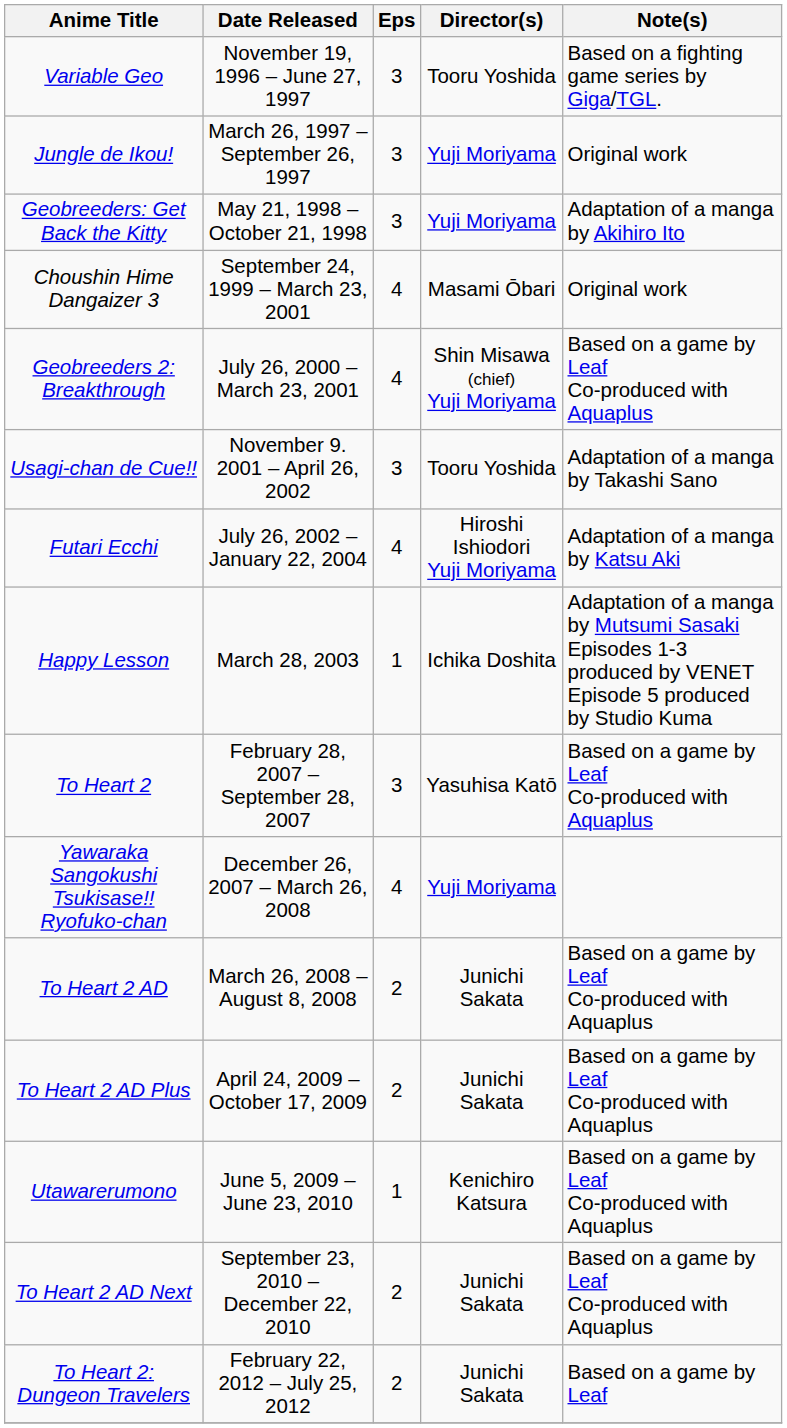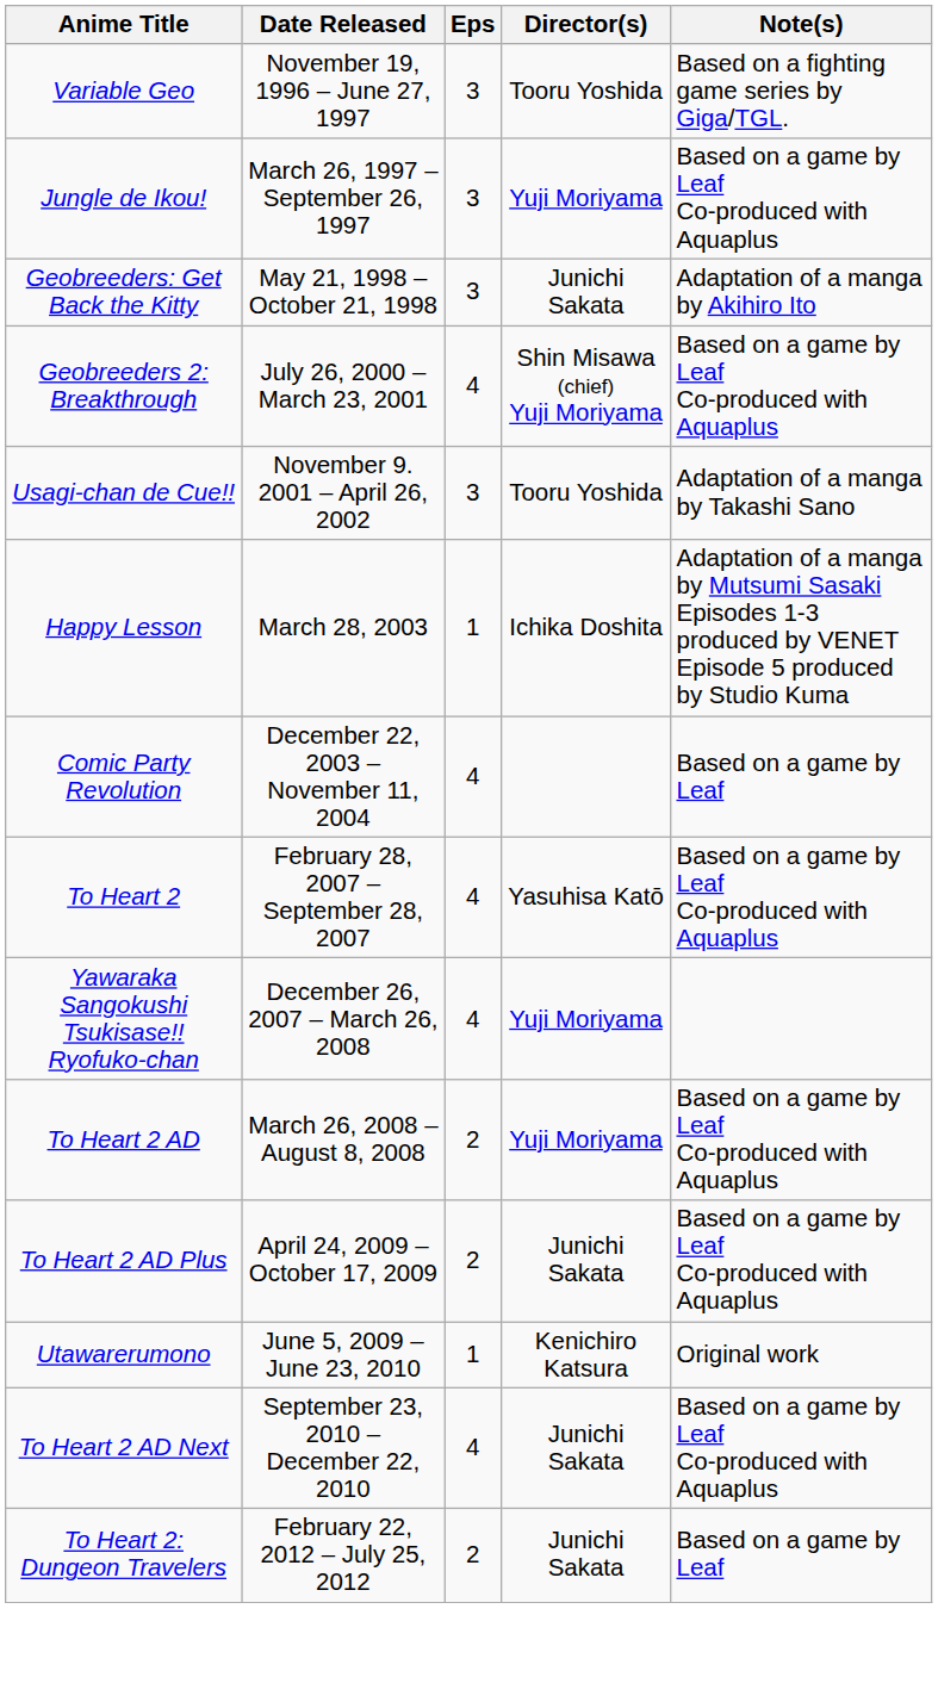 <table class="wikitable" style="text-align:center; margin=auto;">
 <tr>
 <th width=200>Anime Title</th>
 <th width=200>Date Released</th>
 <th width=30>Eps</th>
 <th width=140>Director(s)</th>
 <th width=300>Note(s)</th>
 </tr>
 <tr>
 <td><em><a href='#'>Variable Geo</a></em></td>
 <td>November 19, 1996 – June 27, 1997</td>
 <td>3</td>
 <td>Tooru Yoshida</td>
 <td style="text-align:left;">Based on a fighting game series by <a href='#'>Giga</a>/<a href='#'>TGL</a>.</td>
 </tr>
 <tr>
 <td><em><a href='#'>Jungle de Ikou!</a></em></td>
 <td>March 26, 1997 – September 26, 1997</td>
 <td>3</td>
 <td><a href='#'>Yuji Moriyama</a></td>
-<td style="text-align:left;">Original work</td>
+<td style="text-align:left;">Based on a game by <a href='#'>Leaf</a><br> Co-produced with Aquaplus</td>
 </tr>
 <tr>
 <td><em><a href='#'>Geobreeders: Get Back the Kitty</a></em></td>
 <td>May 21, 1998 – October 21, 1998</td>
 <td>3</td>
-<td><a href='#'>Yuji Moriyama</a></td>
+<td>Junichi Sakata</td>
 <td style="text-align:left;">Adaptation of a manga by <a href='#'>Akihiro Ito</a></td>
-</tr>
-<tr>
-<td><em>Choushin Hime Dangaizer 3</em></td>
-<td>September 24, 1999 – March 23, 2001</td>
-<td>4</td>
-<td>Masami Ōbari</td>
-<td style="text-align:left;">Original work</td>
 </tr>
 <tr>
 <td><em><a href='#'>Geobreeders 2: Breakthrough</a></em></td>
 <td>July 26, 2000 – March 23, 2001</td>
 <td>4</td>
 <td>Shin Misawa <small>(chief)</small><br><a href='#'>Yuji Moriyama</a></td>
 <td style="text-align:left;">Based on a game by <a href='#'>Leaf</a><br>Co-produced with <a href='#'>Aquaplus</a></td>
 </tr>
 <tr>
 <td><em><a href='#'>Usagi-chan de Cue!!</a></em></td>
 <td>November 9. 2001 – April 26, 2002</td>
 <td>3</td>
 <td>Tooru Yoshida</td>
 <td style="text-align:left;">Adaptation of a manga by Takashi Sano</td>
 </tr>
 <tr>
-<td><em><a href='#'>Futari Ecchi</a></em></td>
-<td>July 26, 2002 – January 22, 2004</td>
-<td>4</td>
-<td>Hiroshi Ishiodori<br><a href='#'>Yuji Moriyama</a></td>
-<td style="text-align:left;">Adaptation of a manga by <a href='#'>Katsu Aki</a></td>
-</tr>
-<tr>
 <td><em><a href='#'>Happy Lesson</a></em></td>
 <td>March 28, 2003</td>
 <td>1</td>
 <td>Ichika Doshita</td>
 <td style="text-align:left;">Adaptation of a manga by <a href='#'>Mutsumi Sasaki</a><br>Episodes 1-3 produced by VENET<br>Episode 5 produced by Studio Kuma</td>
 </tr>
 <tr>
+<td><em><a href='#'>Comic Party Revolution</a></em></td>
+<td>December 22, 2003 – November 11, 2004</td>
+<td>4</td>
+<td></td>
+<td style="text-align:left;">Based on a game by <a href='#'>Leaf</a></td>
+</tr>
+<tr>
 <td><em><a href='#'>To Heart 2</a></em></td>
 <td>February 28, 2007 – September 28, 2007</td>
-<td>3</td>
+<td>4</td>
 <td>Yasuhisa Katō</td>
 <td style="text-align:left;">Based on a game by <a href='#'>Leaf</a><br>Co-produced with <a href='#'>Aquaplus</a></td>
 </tr>
 <tr>
 <td><em><a href='#'>Yawaraka Sangokushi Tsukisase!! Ryofuko-chan</a></em></td>
 <td>December 26, 2007 – March 26, 2008</td>
 <td>4</td>
 <td><a href='#'>Yuji Moriyama</a></td>
 <td></td>
 </tr>
 <tr>
 <td><em><a href='#'>To Heart 2 AD</a></em></td>
 <td>March 26, 2008 – August 8, 2008</td>
 <td>2</td>
-<td>Junichi Sakata</td>
+<td><a href='#'>Yuji Moriyama</a></td>
 <td style="text-align:left;">Based on a game by <a href='#'>Leaf</a><br> Co-produced with Aquaplus</td>
 </tr>
 <tr>
 <td><em><a href='#'>To Heart 2 AD Plus</a></em></td>
 <td>April 24, 2009 – October 17, 2009</td>
 <td>2</td>
 <td>Junichi Sakata</td>
 <td style="text-align:left;">Based on a game by <a href='#'>Leaf</a><br> Co-produced with Aquaplus</td>
 </tr>
 <tr>
 <td><em><a href='#'>Utawarerumono</a></em></td>
 <td>June 5, 2009 – June 23, 2010</td>
 <td>1</td>
 <td>Kenichiro Katsura</td>
-<td style="text-align:left;">Based on a game by <a href='#'>Leaf</a><br> Co-produced with Aquaplus</td>
+<td style="text-align:left;">Original work</td>
 </tr>
 <tr>
 <td><em><a href='#'>To Heart 2 AD Next</a></em></td>
 <td>September 23, 2010 – December 22, 2010</td>
-<td>2</td>
+<td>4</td>
 <td>Junichi Sakata</td>
 <td style="text-align:left;">Based on a game by <a href='#'>Leaf</a><br> Co-produced with Aquaplus</td>
 </tr>
 <tr>
 <td><em><a href='#'>To Heart 2: Dungeon Travelers</a></em></td>
 <td>February 22, 2012 – July 25, 2012</td>
 <td>2</td>
 <td>Junichi Sakata</td>
 <td style="text-align:left;">Based on a game by <a href='#'>Leaf</a></td>
 </tr>
 <tr>
 </tr>
 </table>
